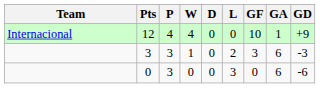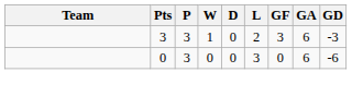 <table class="wikitable" style="text-align: center;">
 <tr>
 <th width="165">Team</th>
 <th width="20">Pts</th>
 <th width="20">P</th>
 <th width="20">W</th>
 <th width="20">D</th>
 <th width="20">L</th>
 <th width="20">GF</th>
 <th width="20">GA</th>
 <th width="20">GD</th>
-</tr>
-<tr bgcolor=ccffcc>
-<td style="text-align:left;"> <a href='#'>Internacional</a></td>
-<td>12</td>
-<td>4</td>
-<td>4</td>
-<td>0</td>
-<td>0</td>
-<td>10</td>
-<td>1</td>
-<td>+9</td>
 </tr>
 <tr>
 <td></td>
 <td>3</td>
 <td>3</td>
 <td>1</td>
 <td>0</td>
 <td>2</td>
 <td>3</td>
 <td>6</td>
 <td>-3</td>
 </tr>
 <tr>
 <td></td>
 <td>0</td>
 <td>3</td>
 <td>0</td>
 <td>0</td>
 <td>3</td>
 <td>0</td>
 <td>6</td>
 <td>-6</td>
 </tr>
 </table>
